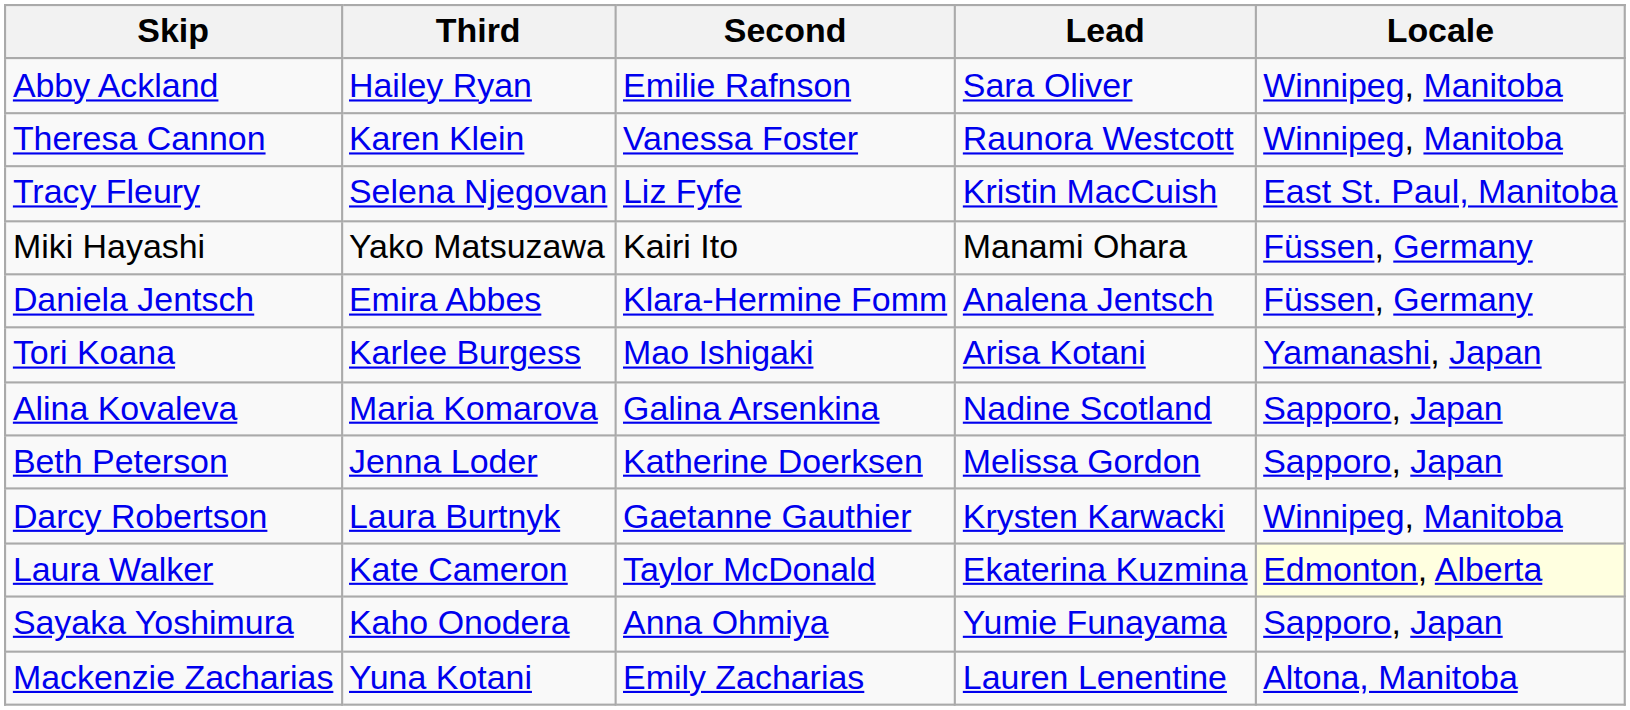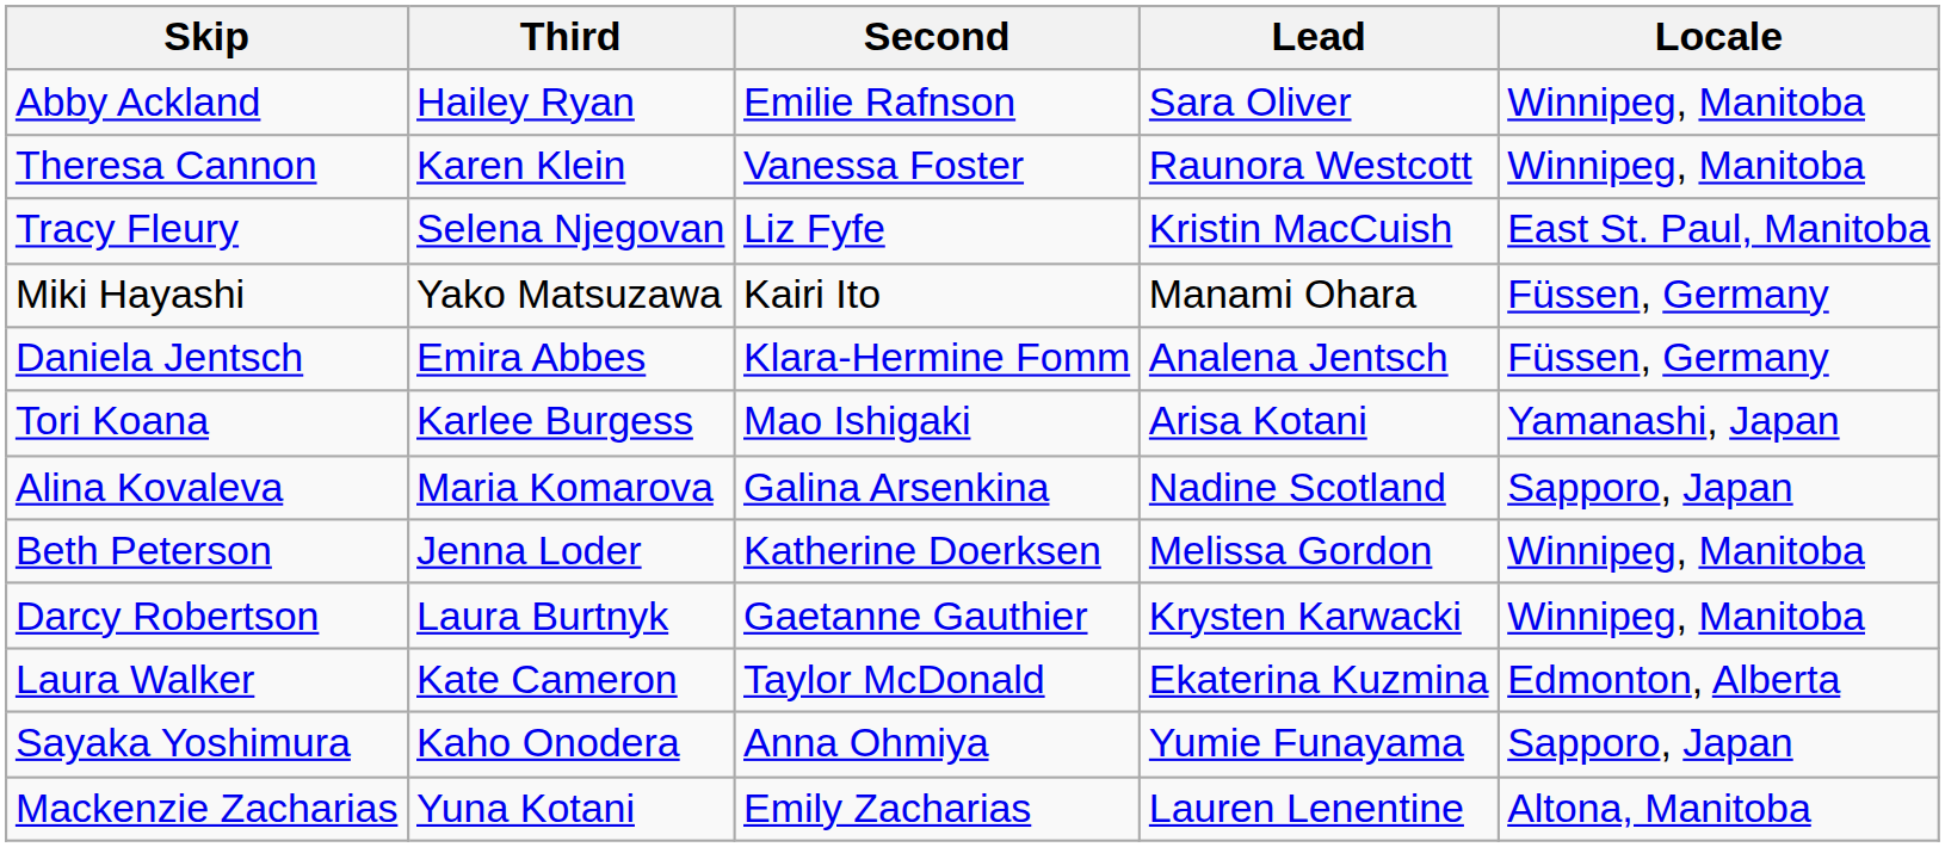 <table class=wikitable>
 <tr>
 <th>Skip</th>
 <th>Third</th>
 <th>Second</th>
 <th>Lead</th>
 <th>Locale</th>
 </tr>
 <tr>
 <td><a href='#'>Abby Ackland</a></td>
 <td><a href='#'>Hailey Ryan</a></td>
 <td><a href='#'>Emilie Rafnson</a></td>
 <td><a href='#'>Sara Oliver</a></td>
 <td> <a href='#'>Winnipeg</a>, <a href='#'>Manitoba</a></td>
 </tr>
 <tr>
 <td><a href='#'>Theresa Cannon</a></td>
 <td><a href='#'>Karen Klein</a></td>
 <td><a href='#'>Vanessa Foster</a></td>
 <td><a href='#'>Raunora Westcott</a></td>
 <td> <a href='#'>Winnipeg</a>, <a href='#'>Manitoba</a></td>
 </tr>
 <tr>
 <td><a href='#'>Tracy Fleury</a></td>
 <td><a href='#'>Selena Njegovan</a></td>
 <td><a href='#'>Liz Fyfe</a></td>
 <td><a href='#'>Kristin MacCuish</a></td>
 <td> <a href='#'>East St. Paul, Manitoba</a></td>
 </tr>
 <tr>
 <td>Miki Hayashi</td>
 <td>Yako Matsuzawa</td>
 <td>Kairi Ito</td>
 <td>Manami Ohara</td>
 <td> <a href='#'>Füssen</a>, <a href='#'>Germany</a></td>
 </tr>
 <tr>
 <td><a href='#'>Daniela Jentsch</a></td>
 <td><a href='#'>Emira Abbes</a></td>
 <td><a href='#'>Klara-Hermine Fomm</a></td>
 <td><a href='#'>Analena Jentsch</a></td>
 <td> <a href='#'>Füssen</a>, <a href='#'>Germany</a></td>
 </tr>
 <tr>
 <td><a href='#'>Tori Koana</a></td>
 <td><a href='#'>Karlee Burgess</a></td>
 <td><a href='#'>Mao Ishigaki</a></td>
 <td><a href='#'>Arisa Kotani</a></td>
 <td> <a href='#'>Yamanashi</a>, <a href='#'>Japan</a></td>
 </tr>
 <tr>
 <td><a href='#'>Alina Kovaleva</a></td>
 <td><a href='#'>Maria Komarova</a></td>
 <td><a href='#'>Galina Arsenkina</a></td>
 <td><a href='#'>Nadine Scotland</a></td>
 <td> <a href='#'>Sapporo</a>, <a href='#'>Japan</a></td>
 </tr>
 <tr>
 <td><a href='#'>Beth Peterson</a></td>
 <td><a href='#'>Jenna Loder</a></td>
 <td><a href='#'>Katherine Doerksen</a></td>
 <td><a href='#'>Melissa Gordon</a></td>
-<td> <a href='#'>Sapporo</a>, <a href='#'>Japan</a></td>
+<td> <a href='#'>Winnipeg</a>, <a href='#'>Manitoba</a></td>
 </tr>
 <tr>
 <td><a href='#'>Darcy Robertson</a></td>
 <td><a href='#'>Laura Burtnyk</a></td>
 <td><a href='#'>Gaetanne Gauthier</a></td>
 <td><a href='#'>Krysten Karwacki</a></td>
 <td> <a href='#'>Winnipeg</a>, <a href='#'>Manitoba</a></td>
 </tr>
 <tr>
 <td><a href='#'>Laura Walker</a></td>
 <td><a href='#'>Kate Cameron</a></td>
 <td><a href='#'>Taylor McDonald</a></td>
 <td><a href='#'>Ekaterina Kuzmina</a></td>
-<td style="background: lightyellow;"> <a href='#'>Edmonton</a>, <a href='#'>Alberta</a></td>
+<td> <a href='#'>Edmonton</a>, <a href='#'>Alberta</a></td>
 </tr>
 <tr>
 <td><a href='#'>Sayaka Yoshimura</a></td>
 <td><a href='#'>Kaho Onodera</a></td>
 <td><a href='#'>Anna Ohmiya</a></td>
 <td><a href='#'>Yumie Funayama</a></td>
 <td> <a href='#'>Sapporo</a>, <a href='#'>Japan</a></td>
 </tr>
 <tr>
 <td><a href='#'>Mackenzie Zacharias</a></td>
 <td><a href='#'>Yuna Kotani</a></td>
 <td><a href='#'>Emily Zacharias</a></td>
 <td><a href='#'>Lauren Lenentine</a></td>
 <td> <a href='#'>Altona, Manitoba</a></td>
 </tr>
 </table>
